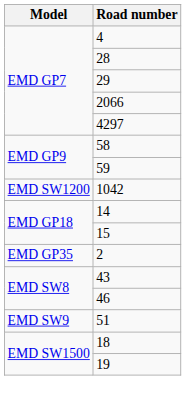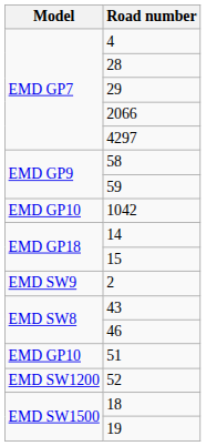 <table class="wikitable">
 <tr>
 <th>Model</th>
 <th>Road number</th>
 </tr>
 <tr>
 <td rowspan="5"><a href='#'>EMD GP7</a></td>
 <td>4</td>
 </tr>
 <tr>
 <td>28</td>
 </tr>
 <tr>
 <td>29</td>
 </tr>
 <tr>
 <td>2066</td>
 </tr>
 <tr>
 <td>4297</td>
 </tr>
 <tr>
 <td rowspan="2"><a href='#'>EMD GP9</a></td>
 <td>58</td>
 </tr>
 <tr>
 <td>59</td>
 </tr>
 <tr>
-<td><a href='#'>EMD SW1200</a></td>
+<td><a href='#'>EMD GP10</a></td>
 <td>1042</td>
 </tr>
 <tr>
 <td rowspan="2"><a href='#'>EMD GP18</a></td>
 <td>14</td>
 </tr>
 <tr>
 <td>15</td>
 </tr>
 <tr>
-<td rowspan="1"><a href='#'>EMD GP35</a></td>
+<td><a href='#'>EMD SW9</a></td>
 <td>2</td>
 </tr>
 <tr>
 <td rowspan="2"><a href='#'>EMD SW8</a></td>
 <td>43</td>
 </tr>
 <tr>
 <td>46</td>
 </tr>
 <tr>
-<td><a href='#'>EMD SW9</a></td>
+<td><a href='#'>EMD GP10</a></td>
 <td>51</td>
+</tr>
+<tr>
+<td><a href='#'>EMD SW1200</a></td>
+<td>52</td>
 </tr>
 <tr>
 <td rowspan="2"><a href='#'>EMD SW1500</a></td>
 <td>18</td>
 </tr>
 <tr>
 <td>19</td>
 </tr>
 </table>
